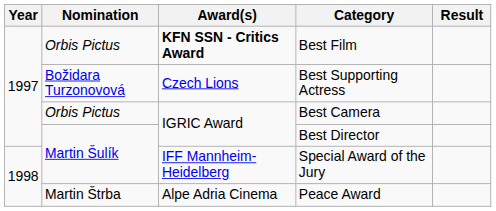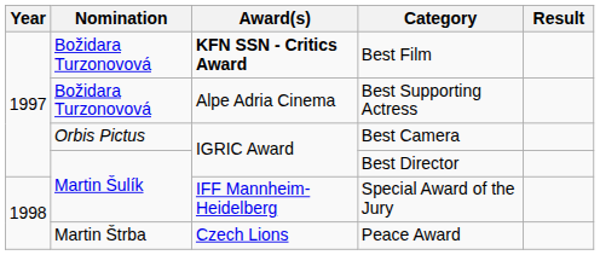 <table class="wikitable">
 <tr>
 <th width="1">Year</th>
 <th style="width:127px;">Nomination</th>
 <th style="width:150px;">Award(s)</th>
 <th style="width:150px;">Category</th>
 <th width="60">Result</th>
 </tr>
 <tr>
 <td rowspan="4">1997</td>
-<td><em>Orbis Pictus</em></td>
+<td><a href='#'>Božidara Turzonovová</a></td>
 <td><strong>KFN SSN - Critics Award</strong></td>
 <td>Best Film</td>
 <td></td>
 </tr>
 <tr>
 <td><a href='#'>Božidara Turzonovová</a></td>
-<td><a href='#'>Czech Lions</a></td>
+<td>Alpe Adria Cinema</td>
 <td>Best Supporting Actress</td>
 <td></td>
 </tr>
 <tr>
 <td><em>Orbis Pictus</em></td>
 <td rowspan="2">IGRIC Award</td>
 <td>Best Camera</td>
 <td></td>
 </tr>
 <tr>
 <td rowspan="2"><a href='#'>Martin Šulík</a></td>
 <td>Best Director</td>
 <td></td>
 </tr>
 <tr>
 <td rowspan="2">1998</td>
 <td><a href='#'>IFF Mannheim-Heidelberg</a></td>
 <td>Special Award of the Jury</td>
 <td></td>
 </tr>
 <tr>
 <td>Martin Štrba</td>
-<td>Alpe Adria Cinema</td>
+<td><a href='#'>Czech Lions</a></td>
 <td>Peace Award</td>
 <td></td>
 </tr>
 </table>
